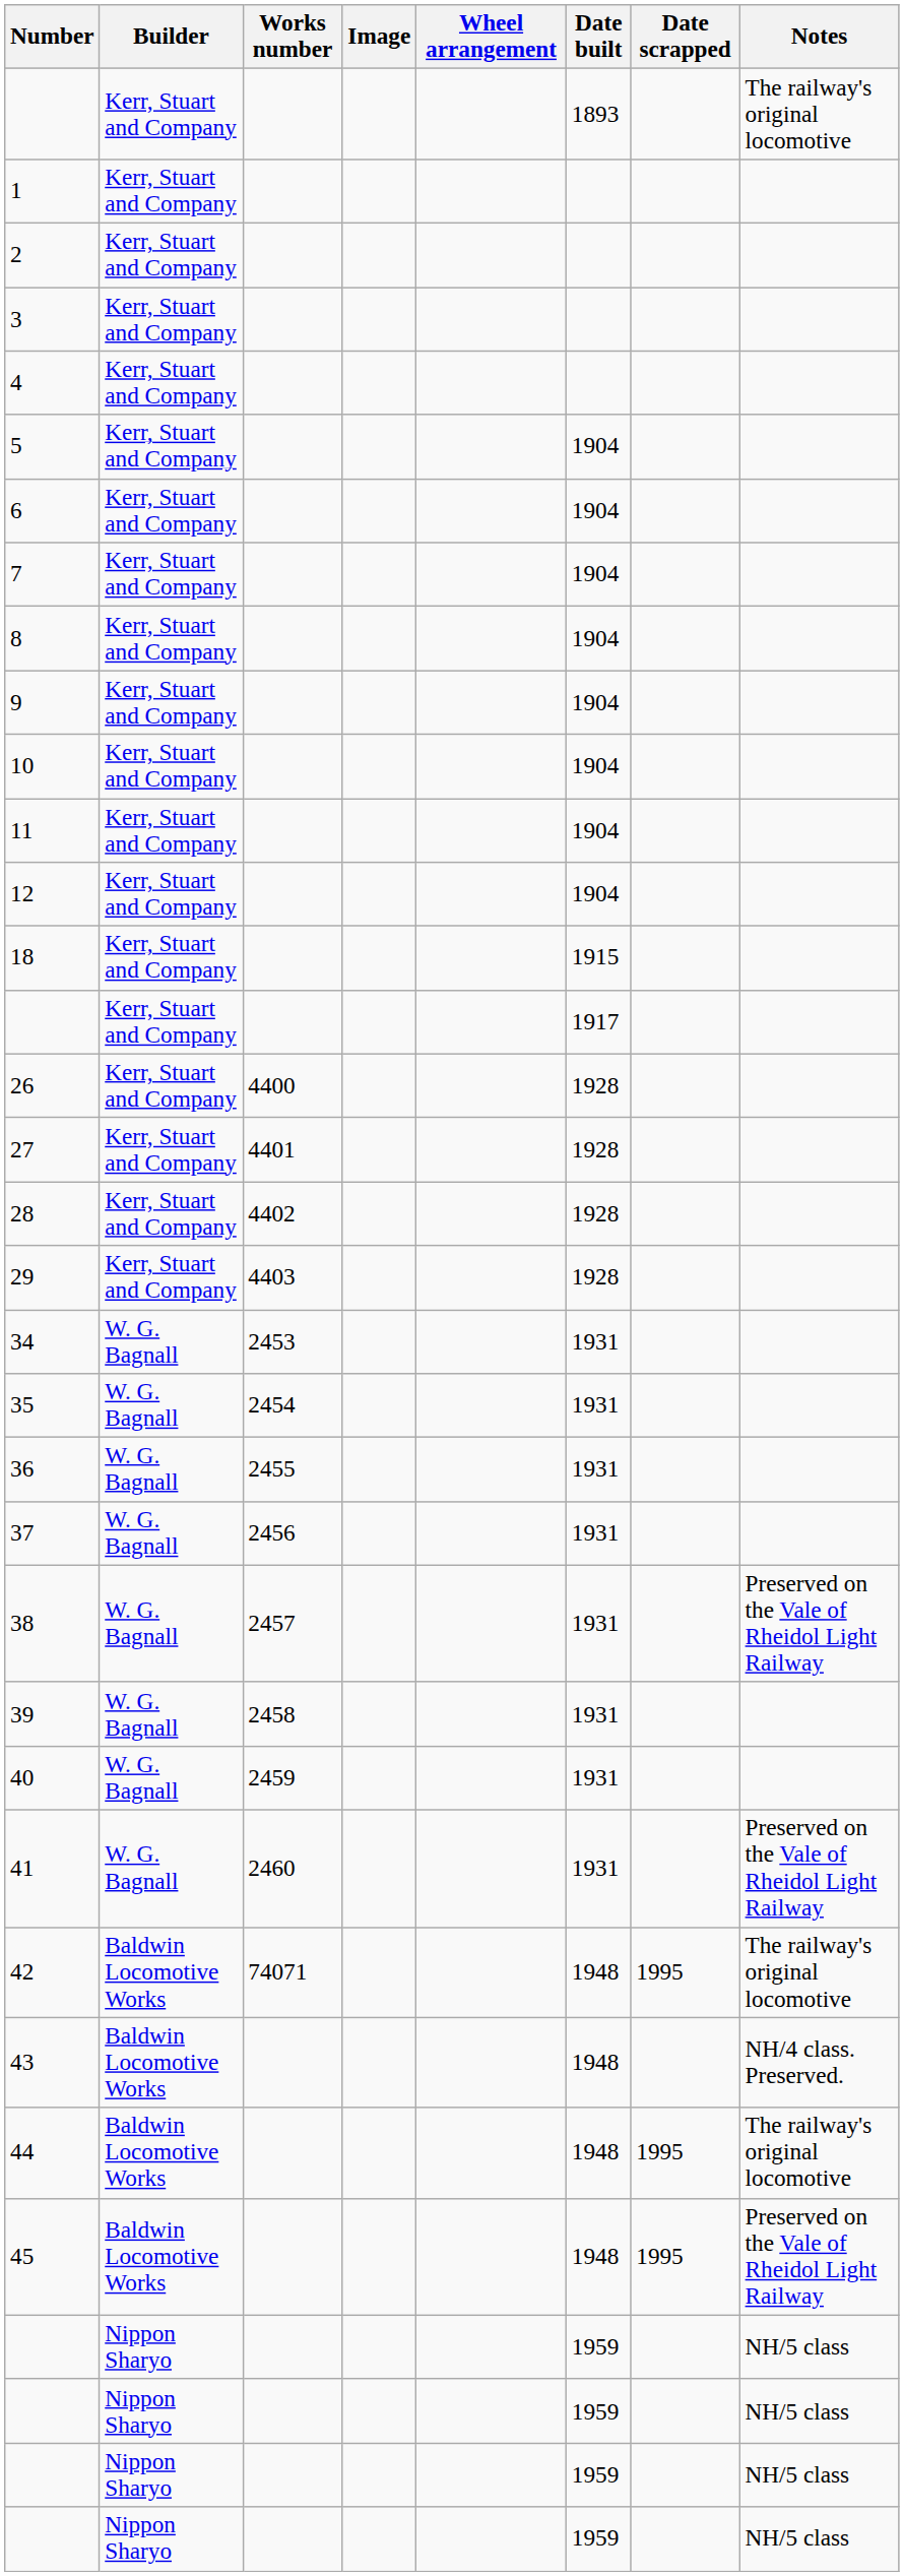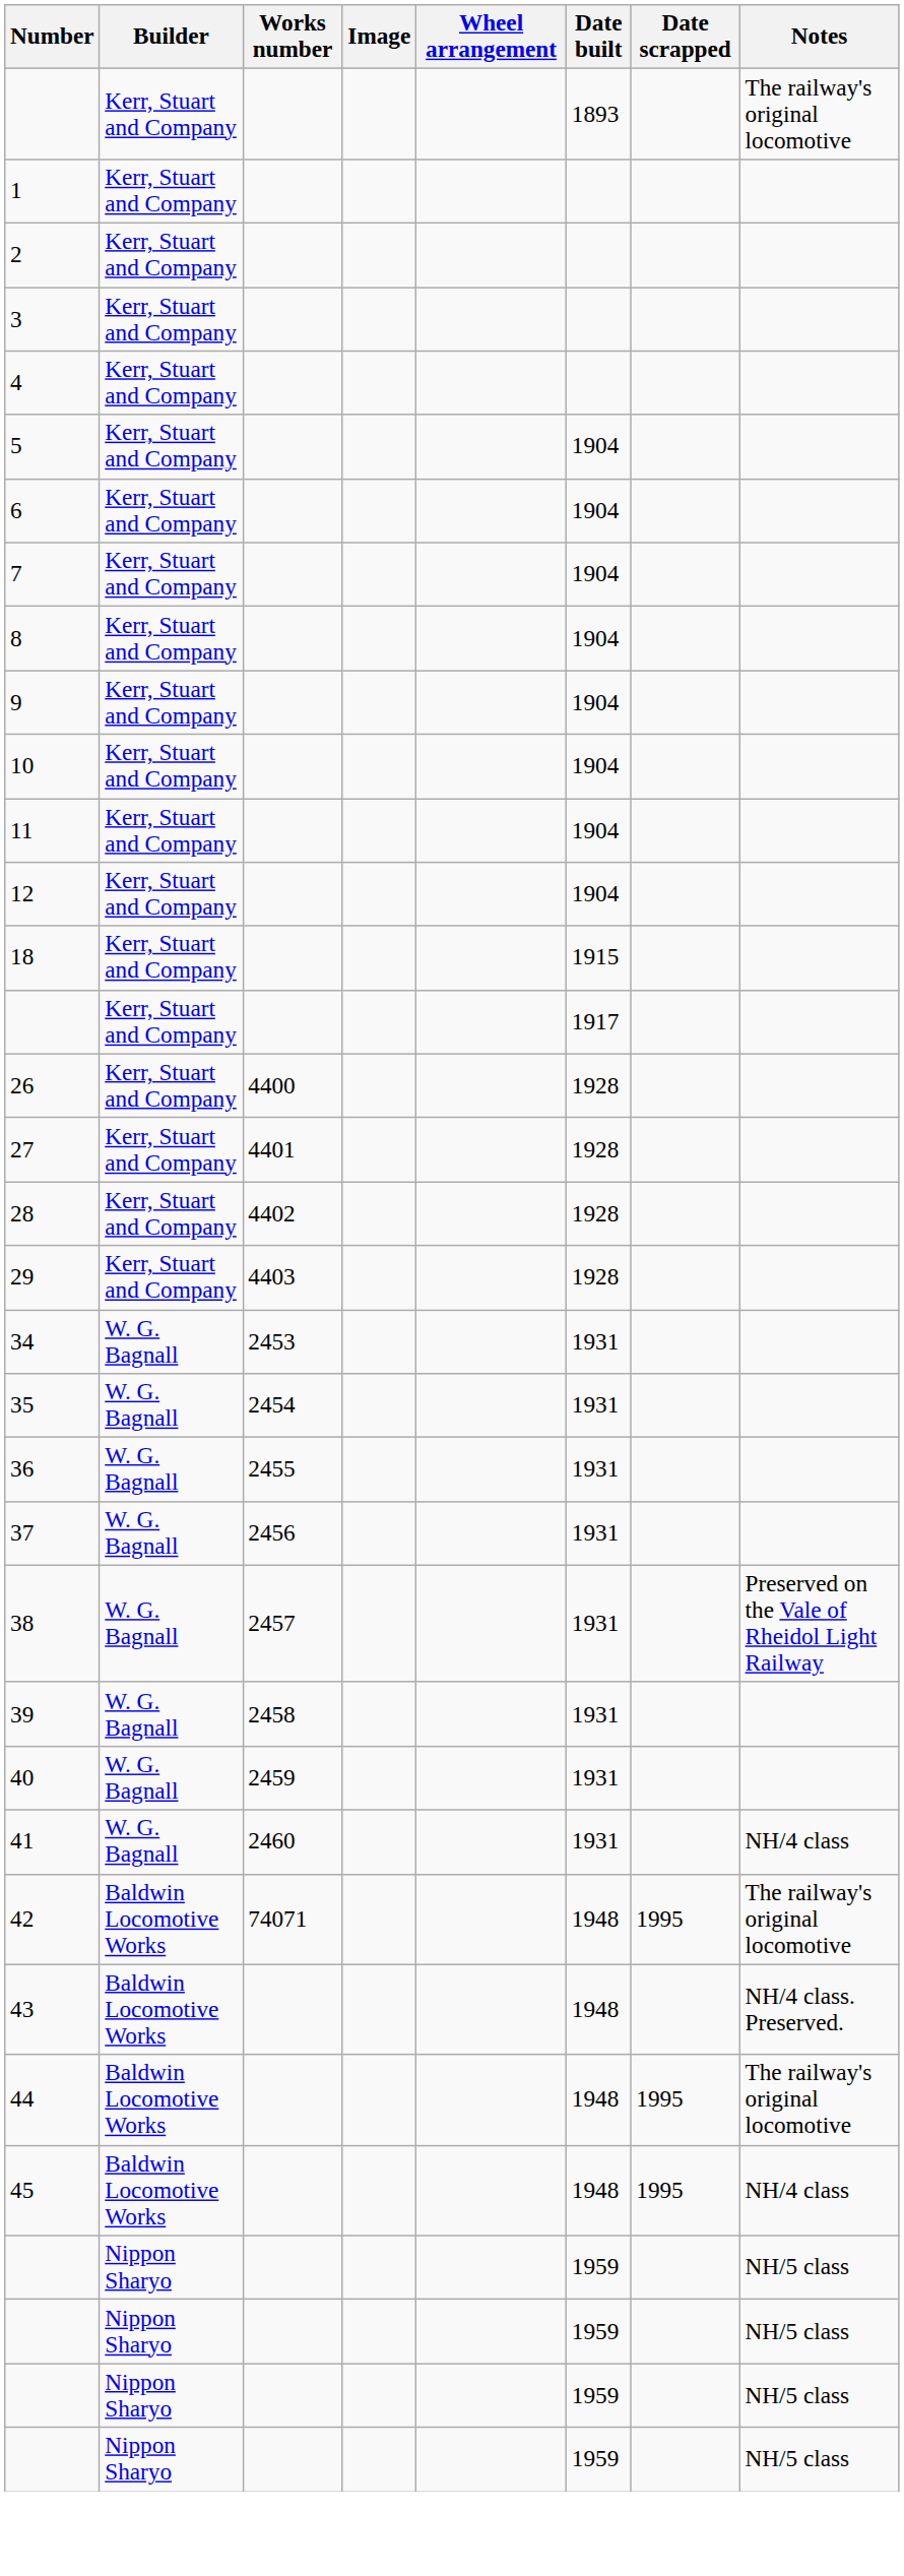 <table class="wikitable">
 <tr>
 <th>Number</th>
 <th>Builder</th>
 <th>Works number</th>
 <th>Image</th>
 <th><a href='#'>Wheel arrangement</a></th>
 <th>Date built</th>
 <th>Date scrapped</th>
 <th>Notes</th>
 </tr>
 <tr>
 <td></td>
 <td><a href='#'>Kerr, Stuart and Company</a></td>
 <td></td>
 <td></td>
 <td></td>
 <td>1893</td>
 <td></td>
 <td>The railway's original locomotive</td>
 </tr>
 <tr>
 <td>1</td>
 <td><a href='#'>Kerr, Stuart and Company</a></td>
 <td></td>
 <td></td>
 <td></td>
 <td></td>
 <td></td>
 <td></td>
 </tr>
 <tr>
 <td>2</td>
 <td><a href='#'>Kerr, Stuart and Company</a></td>
 <td></td>
 <td></td>
 <td></td>
 <td></td>
 <td></td>
 <td></td>
 </tr>
 <tr>
 <td>3</td>
 <td><a href='#'>Kerr, Stuart and Company</a></td>
 <td></td>
 <td></td>
 <td></td>
 <td></td>
 <td></td>
 <td></td>
 </tr>
 <tr>
 <td>4</td>
 <td><a href='#'>Kerr, Stuart and Company</a></td>
 <td></td>
 <td></td>
 <td></td>
 <td></td>
 <td></td>
 <td></td>
 </tr>
 <tr>
 <td>5</td>
 <td><a href='#'>Kerr, Stuart and Company</a></td>
 <td></td>
 <td></td>
 <td></td>
 <td>1904</td>
 <td></td>
 <td></td>
 </tr>
 <tr>
 <td>6</td>
 <td><a href='#'>Kerr, Stuart and Company</a></td>
 <td></td>
 <td></td>
 <td></td>
 <td>1904</td>
 <td></td>
 <td></td>
 </tr>
 <tr>
 <td>7</td>
 <td><a href='#'>Kerr, Stuart and Company</a></td>
 <td></td>
 <td></td>
 <td></td>
 <td>1904</td>
 <td></td>
 <td></td>
 </tr>
 <tr>
 <td>8</td>
 <td><a href='#'>Kerr, Stuart and Company</a></td>
 <td></td>
 <td></td>
 <td></td>
 <td>1904</td>
 <td></td>
 <td></td>
 </tr>
 <tr>
 <td>9</td>
 <td><a href='#'>Kerr, Stuart and Company</a></td>
 <td></td>
 <td></td>
 <td></td>
 <td>1904</td>
 <td></td>
 <td></td>
 </tr>
 <tr>
 <td>10</td>
 <td><a href='#'>Kerr, Stuart and Company</a></td>
 <td></td>
 <td></td>
 <td></td>
 <td>1904</td>
 <td></td>
 <td></td>
 </tr>
 <tr>
 <td>11</td>
 <td><a href='#'>Kerr, Stuart and Company</a></td>
 <td></td>
 <td></td>
 <td></td>
 <td>1904</td>
 <td></td>
 <td></td>
 </tr>
 <tr>
 <td>12</td>
 <td><a href='#'>Kerr, Stuart and Company</a></td>
 <td></td>
 <td></td>
 <td></td>
 <td>1904</td>
 <td></td>
 <td></td>
 </tr>
 <tr>
 <td>18</td>
 <td><a href='#'>Kerr, Stuart and Company</a></td>
 <td></td>
 <td></td>
 <td></td>
 <td>1915</td>
 <td></td>
 <td></td>
 </tr>
 <tr>
 <td></td>
 <td><a href='#'>Kerr, Stuart and Company</a></td>
 <td></td>
 <td></td>
 <td></td>
 <td>1917</td>
 <td></td>
 <td></td>
 </tr>
 <tr>
 <td>26</td>
 <td><a href='#'>Kerr, Stuart and Company</a></td>
 <td>4400</td>
 <td></td>
 <td></td>
 <td>1928</td>
 <td></td>
 <td></td>
 </tr>
 <tr>
 <td>27</td>
 <td><a href='#'>Kerr, Stuart and Company</a></td>
 <td>4401</td>
 <td></td>
 <td></td>
 <td>1928</td>
 <td></td>
 <td></td>
 </tr>
 <tr>
 <td>28</td>
 <td><a href='#'>Kerr, Stuart and Company</a></td>
 <td>4402</td>
 <td></td>
 <td></td>
 <td>1928</td>
 <td></td>
 <td></td>
 </tr>
 <tr>
 <td>29</td>
 <td><a href='#'>Kerr, Stuart and Company</a></td>
 <td>4403</td>
 <td></td>
 <td></td>
 <td>1928</td>
 <td></td>
 <td></td>
 </tr>
 <tr>
 <td>34</td>
 <td><a href='#'>W. G. Bagnall</a></td>
 <td>2453</td>
 <td></td>
 <td></td>
 <td>1931</td>
 <td></td>
 <td></td>
 </tr>
 <tr>
 <td>35</td>
 <td><a href='#'>W. G. Bagnall</a></td>
 <td>2454</td>
 <td></td>
 <td></td>
 <td>1931</td>
 <td></td>
 <td></td>
 </tr>
 <tr>
 <td>36</td>
 <td><a href='#'>W. G. Bagnall</a></td>
 <td>2455</td>
 <td></td>
 <td></td>
 <td>1931</td>
 <td></td>
 <td></td>
 </tr>
 <tr>
 <td>37</td>
 <td><a href='#'>W. G. Bagnall</a></td>
 <td>2456</td>
 <td></td>
 <td></td>
 <td>1931</td>
 <td></td>
 <td></td>
 </tr>
 <tr>
 <td>38</td>
 <td><a href='#'>W. G. Bagnall</a></td>
 <td>2457</td>
 <td></td>
 <td></td>
 <td>1931</td>
 <td></td>
 <td> Preserved on the <a href='#'>Vale of Rheidol Light Railway</a></td>
 </tr>
 <tr>
 <td>39</td>
 <td><a href='#'>W. G. Bagnall</a></td>
 <td>2458</td>
 <td></td>
 <td></td>
 <td>1931</td>
 <td></td>
 <td></td>
 </tr>
 <tr>
 <td>40</td>
 <td><a href='#'>W. G. Bagnall</a></td>
 <td>2459</td>
 <td></td>
 <td></td>
 <td>1931</td>
 <td></td>
 <td></td>
 </tr>
 <tr>
 <td>41</td>
 <td><a href='#'>W. G. Bagnall</a></td>
 <td>2460</td>
 <td></td>
 <td></td>
 <td>1931</td>
 <td></td>
-<td> Preserved on the <a href='#'>Vale of Rheidol Light Railway</a></td>
+<td> NH/4 class</td>
 </tr>
 <tr>
 <td>42</td>
 <td><a href='#'>Baldwin Locomotive Works</a></td>
 <td>74071</td>
 <td></td>
 <td></td>
 <td>1948</td>
 <td>1995</td>
 <td>The railway's original locomotive</td>
 </tr>
 <tr>
 <td>43</td>
 <td><a href='#'>Baldwin Locomotive Works</a></td>
 <td></td>
 <td></td>
 <td></td>
 <td>1948</td>
 <td></td>
 <td> NH/4 class. Preserved.</td>
 </tr>
 <tr>
 <td>44</td>
 <td><a href='#'>Baldwin Locomotive Works</a></td>
 <td></td>
 <td></td>
 <td></td>
 <td>1948</td>
 <td>1995</td>
 <td>The railway's original locomotive</td>
 </tr>
 <tr>
 <td>45</td>
 <td><a href='#'>Baldwin Locomotive Works</a></td>
 <td></td>
 <td></td>
 <td></td>
 <td>1948</td>
 <td>1995</td>
-<td> Preserved on the <a href='#'>Vale of Rheidol Light Railway</a></td>
+<td> NH/4 class</td>
 </tr>
 <tr>
 <td></td>
 <td><a href='#'>Nippon Sharyo</a></td>
 <td></td>
 <td></td>
 <td></td>
 <td>1959</td>
 <td></td>
 <td>NH/5 class</td>
 </tr>
 <tr>
 <td></td>
 <td><a href='#'>Nippon Sharyo</a></td>
 <td></td>
 <td></td>
 <td></td>
 <td>1959</td>
 <td></td>
 <td>NH/5 class</td>
 </tr>
 <tr>
 <td></td>
 <td><a href='#'>Nippon Sharyo</a></td>
 <td></td>
 <td></td>
 <td></td>
 <td>1959</td>
 <td></td>
 <td>NH/5 class</td>
 </tr>
 <tr>
 <td></td>
 <td><a href='#'>Nippon Sharyo</a></td>
 <td></td>
 <td></td>
 <td></td>
 <td>1959</td>
 <td></td>
 <td>NH/5 class</td>
 </tr>
 </table>
